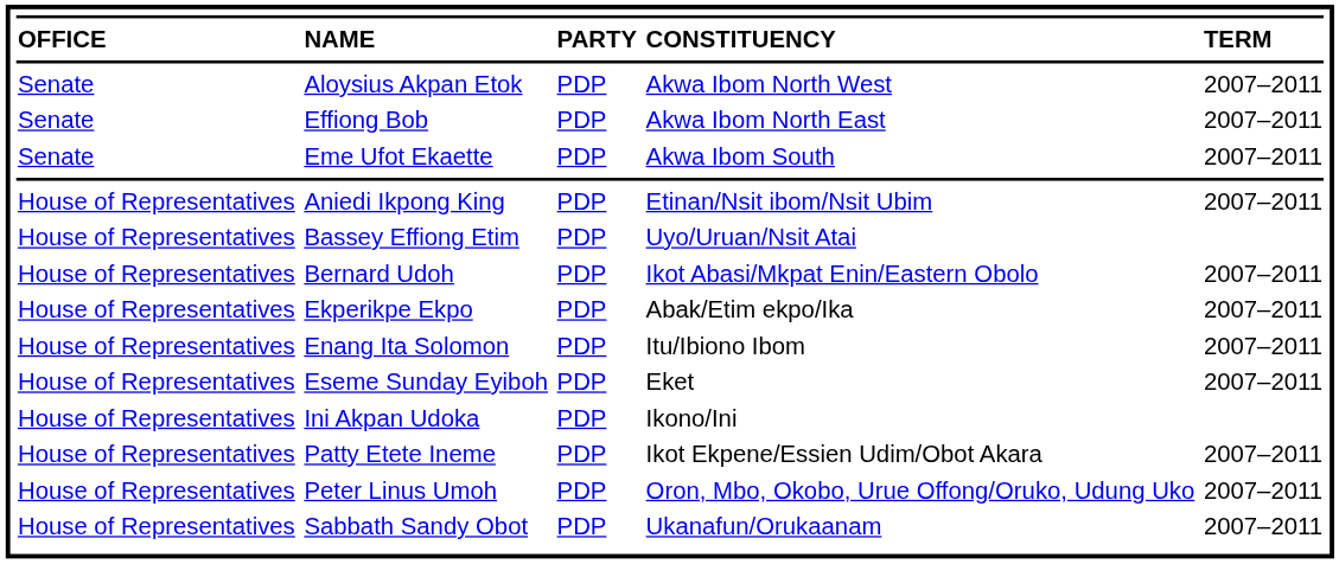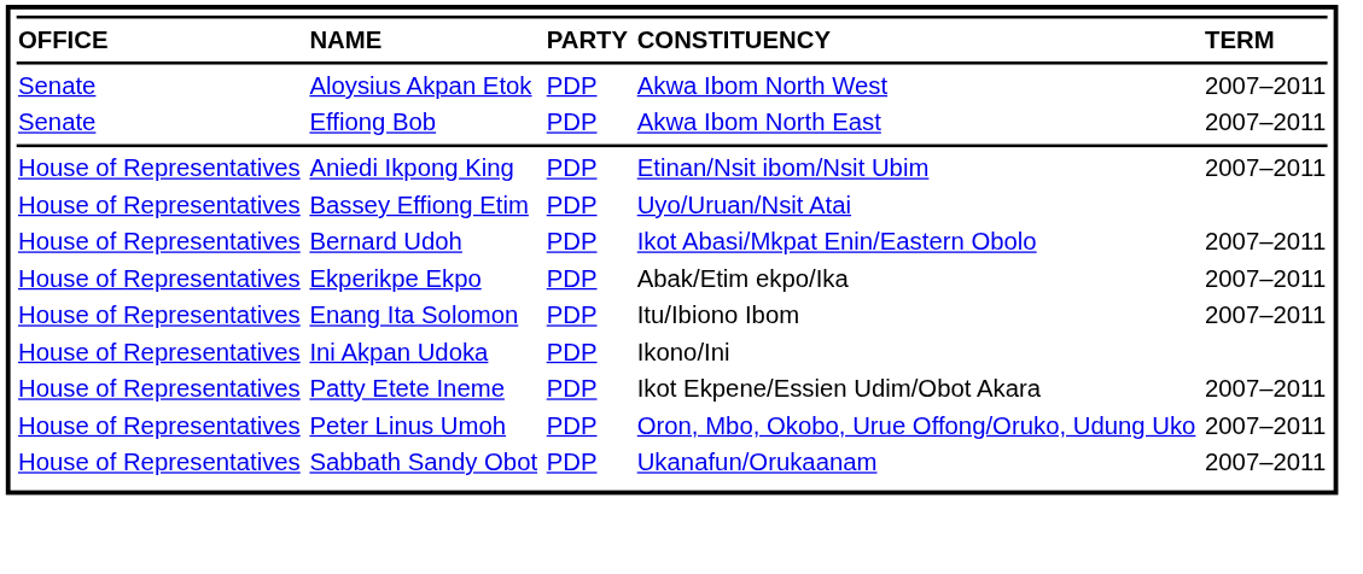 <table cellpadding=1 cellspacing=4 style="margin:3px; border:3px solid #000000;">
 <tr>
 <td bgcolor=#000000 colspan=5></td>
 </tr>
 <tr>
 <td><strong>OFFICE</strong></td>
 <td><strong>NAME</strong></td>
 <td><strong>PARTY</strong></td>
 <td><strong>CONSTITUENCY</strong></td>
 <td><strong>TERM</strong></td>
 </tr>
 <tr>
 <td bgcolor=#000000 colspan=5></td>
 </tr>
 <tr>
 <td><a href='#'>Senate</a></td>
 <td><a href='#'>Aloysius Akpan Etok</a></td>
 <td><a href='#'>PDP</a></td>
 <td><a href='#'>Akwa Ibom North West</a></td>
 <td>2007–2011</td>
 </tr>
 <tr>
 <td><a href='#'>Senate</a></td>
 <td><a href='#'>Effiong Bob</a></td>
 <td><a href='#'>PDP</a></td>
 <td><a href='#'>Akwa Ibom North East</a></td>
-<td>2007–2011</td>
-</tr>
-<tr>
-<td><a href='#'>Senate</a></td>
-<td><a href='#'>Eme Ufot Ekaette</a></td>
-<td><a href='#'>PDP</a></td>
-<td><a href='#'>Akwa Ibom South</a></td>
 <td>2007–2011</td>
 </tr>
 <tr>
 <td bgcolor=#000000 colspan=5></td>
 </tr>
 <tr>
 <td><a href='#'>House of Representatives</a></td>
 <td><a href='#'>Aniedi Ikpong King</a></td>
 <td><a href='#'>PDP</a></td>
 <td><a href='#'>Etinan/Nsit ibom/Nsit Ubim</a></td>
 <td>2007–2011</td>
 </tr>
 <tr>
 <td><a href='#'>House of Representatives</a></td>
 <td><a href='#'>Bassey Effiong Etim</a></td>
 <td><a href='#'>PDP</a></td>
 <td><a href='#'>Uyo/Uruan/Nsit Atai</a></td>
 <td></td>
 </tr>
 <tr>
 <td><a href='#'>House of Representatives</a></td>
 <td><a href='#'>Bernard Udoh</a></td>
 <td><a href='#'>PDP</a></td>
 <td><a href='#'>Ikot Abasi/Mkpat Enin/Eastern Obolo</a></td>
 <td>2007–2011</td>
 </tr>
 <tr>
 <td><a href='#'>House of Representatives</a></td>
 <td><a href='#'>Ekperikpe Ekpo</a></td>
 <td><a href='#'>PDP</a></td>
 <td>Abak/Etim ekpo/Ika</td>
 <td>2007–2011</td>
 </tr>
 <tr>
 <td><a href='#'>House of Representatives</a></td>
 <td><a href='#'>Enang Ita Solomon</a></td>
 <td><a href='#'>PDP</a></td>
 <td>Itu/Ibiono Ibom</td>
 <td>2007–2011</td>
 </tr>
 <tr>
 <td><a href='#'>House of Representatives</a></td>
-<td><a href='#'>Eseme Sunday Eyiboh</a></td>
-<td><a href='#'>PDP</a></td>
-<td>Eket</td>
-<td>2007–2011</td>
-</tr>
-<tr>
-<td><a href='#'>House of Representatives</a></td>
 <td><a href='#'>Ini Akpan Udoka</a></td>
 <td><a href='#'>PDP</a></td>
 <td>Ikono/Ini</td>
 <td></td>
 </tr>
 <tr>
 <td><a href='#'>House of Representatives</a></td>
 <td><a href='#'>Patty Etete Ineme</a></td>
 <td><a href='#'>PDP</a></td>
 <td>Ikot Ekpene/Essien Udim/Obot Akara</td>
 <td>2007–2011</td>
 </tr>
 <tr>
 <td><a href='#'>House of Representatives</a></td>
 <td><a href='#'>Peter Linus Umoh</a></td>
 <td><a href='#'>PDP</a></td>
 <td><a href='#'>Oron, Mbo, Okobo, Urue Offong/Oruko, Udung Uko</a></td>
 <td>2007–2011</td>
 </tr>
 <tr>
 <td><a href='#'>House of Representatives</a></td>
 <td><a href='#'>Sabbath Sandy Obot</a></td>
 <td><a href='#'>PDP</a></td>
 <td><a href='#'>Ukanafun/Orukaanam</a></td>
 <td>2007–2011</td>
 </tr>
 <tr>
 </tr>
 </table>
